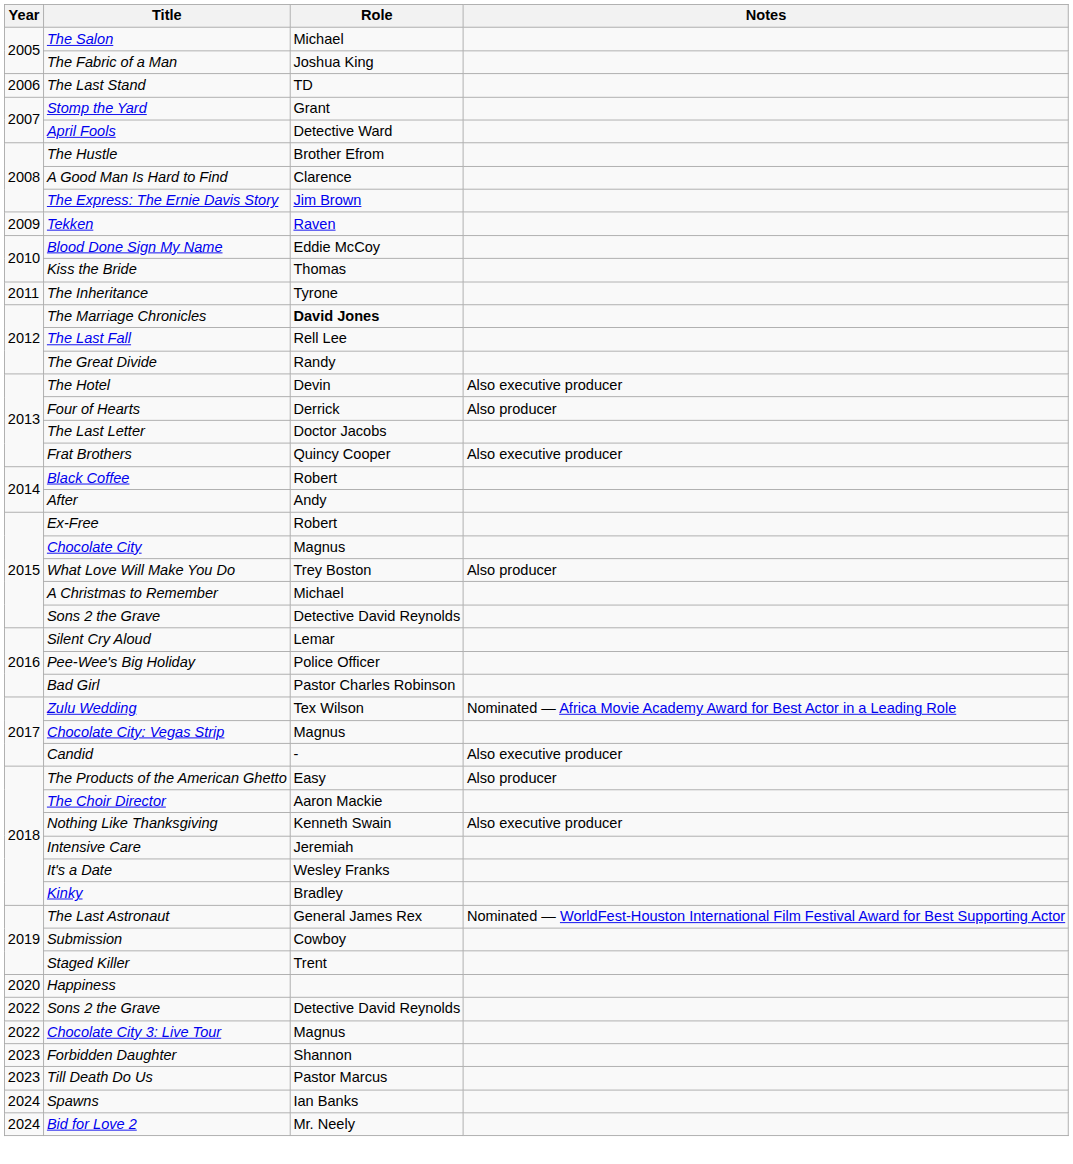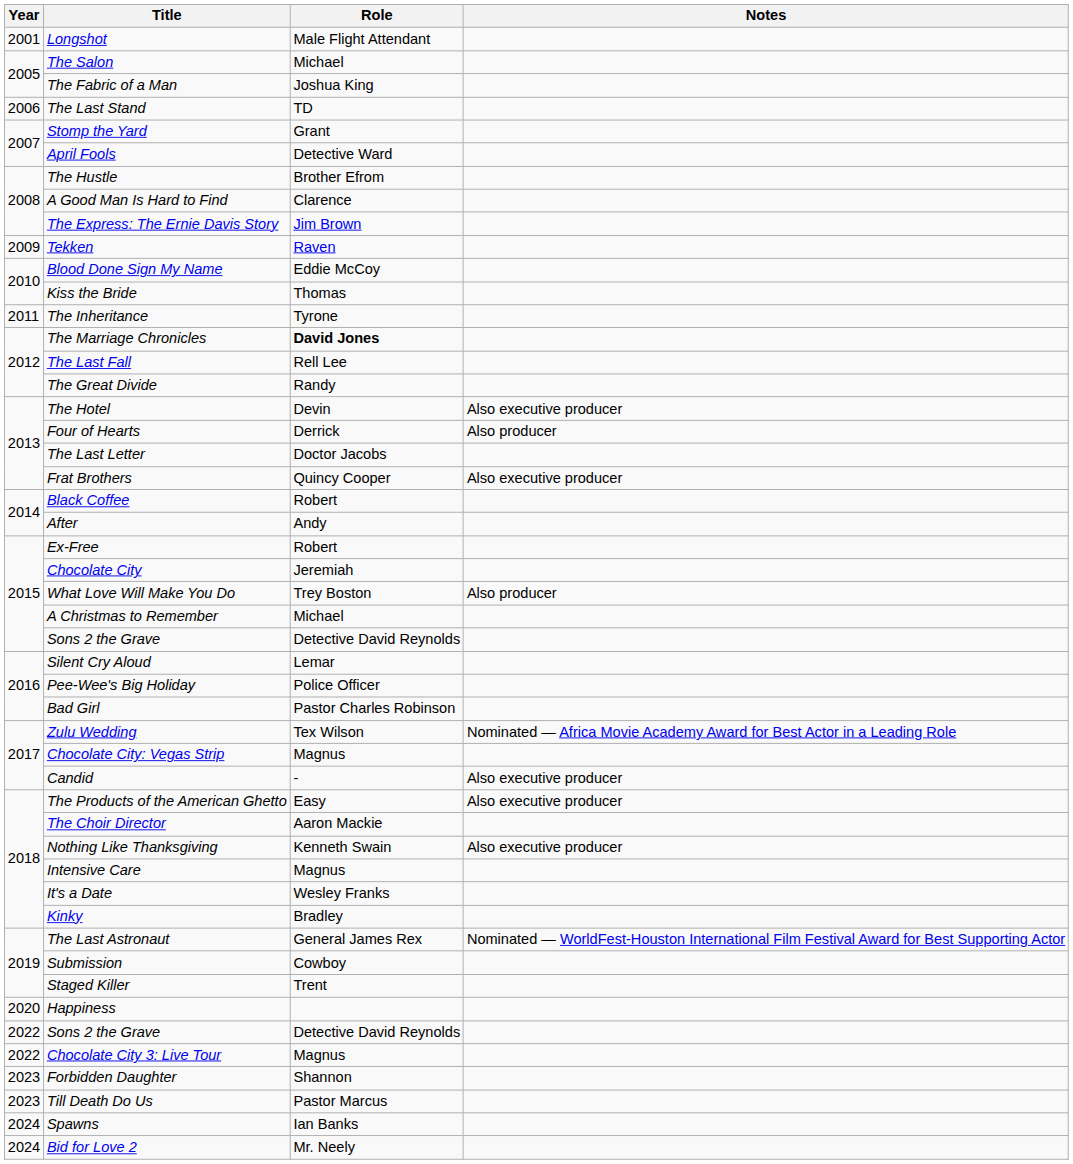 <table class="wikitable">
 <tr>
 <th>Year</th>
 <th>Title</th>
 <th>Role</th>
 <th>Notes</th>
+</tr>
+<tr>
+<td>2001</td>
+<td><em><a href='#'>Longshot</a></em></td>
+<td>Male Flight Attendant</td>
+<td></td>
 </tr>
 <tr>
 <td rowspan=2>2005</td>
 <td><em><a href='#'>The Salon</a></em></td>
 <td>Michael</td>
 <td></td>
 </tr>
 <tr>
 <td><em>The Fabric of a Man</em></td>
 <td>Joshua King</td>
 <td></td>
 </tr>
 <tr>
 <td>2006</td>
 <td><em>The Last Stand</em></td>
 <td>TD</td>
 <td></td>
 </tr>
 <tr>
 <td rowspan=2>2007</td>
 <td><em><a href='#'>Stomp the Yard</a></em></td>
 <td>Grant</td>
 <td></td>
 </tr>
 <tr>
 <td><em><a href='#'>April Fools</a></em></td>
 <td>Detective Ward</td>
 <td></td>
 </tr>
 <tr>
 <td rowspan=3>2008</td>
 <td><em>The Hustle</em></td>
 <td>Brother Efrom</td>
 <td></td>
 </tr>
 <tr>
 <td><em>A Good Man Is Hard to Find</em></td>
 <td>Clarence</td>
 <td></td>
 </tr>
 <tr>
 <td><em><a href='#'>The Express: The Ernie Davis Story</a></em></td>
 <td><a href='#'>Jim Brown</a></td>
 <td></td>
 </tr>
 <tr>
 <td>2009</td>
 <td><em><a href='#'>Tekken</a></em></td>
 <td><a href='#'>Raven</a></td>
 <td></td>
 </tr>
 <tr>
 <td rowspan=2>2010</td>
 <td><em><a href='#'>Blood Done Sign My Name</a></em></td>
 <td>Eddie McCoy</td>
 <td></td>
 </tr>
 <tr>
 <td><em>Kiss the Bride</em></td>
 <td>Thomas</td>
 <td></td>
 </tr>
 <tr>
 <td>2011</td>
 <td><em>The Inheritance</em></td>
 <td>Tyrone</td>
 <td></td>
 </tr>
 <tr>
 <td rowspan=3>2012</td>
 <td><em>The Marriage Chronicles</em></td>
 <td><strong>David Jones</strong></td>
 <td></td>
 </tr>
 <tr>
 <td><em><a href='#'>The Last Fall</a></em></td>
 <td>Rell Lee</td>
 <td></td>
 </tr>
 <tr>
 <td><em>The Great Divide</em></td>
 <td>Randy</td>
 <td></td>
 </tr>
 <tr>
 <td rowspan=4>2013</td>
 <td><em>The Hotel</em></td>
 <td>Devin</td>
 <td>Also executive producer</td>
 </tr>
 <tr>
 <td><em>Four of Hearts</em></td>
 <td>Derrick</td>
 <td>Also producer</td>
 </tr>
 <tr>
 <td><em>The Last Letter</em></td>
 <td>Doctor Jacobs</td>
 <td></td>
 </tr>
 <tr>
 <td><em>Frat Brothers</em></td>
 <td>Quincy Cooper</td>
 <td>Also executive producer</td>
 </tr>
 <tr>
 <td rowspan=2>2014</td>
 <td><em><a href='#'>Black Coffee</a></em></td>
 <td>Robert</td>
 <td></td>
 </tr>
 <tr>
 <td><em>After</em></td>
 <td>Andy</td>
 <td></td>
 </tr>
 <tr>
 <td rowspan=5>2015</td>
 <td><em>Ex-Free</em></td>
 <td>Robert</td>
 <td></td>
 </tr>
 <tr>
 <td><em><a href='#'>Chocolate City</a></em></td>
-<td>Magnus</td>
+<td>Jeremiah</td>
 <td></td>
 </tr>
 <tr>
 <td><em>What Love Will Make You Do</em></td>
 <td>Trey Boston</td>
 <td>Also producer</td>
 </tr>
 <tr>
 <td><em>A Christmas to Remember</em></td>
 <td>Michael</td>
 <td></td>
 </tr>
 <tr>
 <td><em>Sons 2 the Grave</em></td>
 <td>Detective David Reynolds</td>
 <td></td>
 </tr>
 <tr>
 <td rowspan=3>2016</td>
 <td><em>Silent Cry Aloud</em></td>
 <td>Lemar</td>
 <td></td>
 </tr>
 <tr>
 <td><em>Pee-Wee's Big Holiday</em></td>
 <td>Police Officer</td>
 <td></td>
 </tr>
 <tr>
 <td><em>Bad Girl</em></td>
 <td>Pastor Charles Robinson</td>
 <td></td>
 </tr>
 <tr>
 <td rowspan=3>2017</td>
 <td><em><a href='#'>Zulu Wedding</a></em></td>
 <td>Tex Wilson</td>
 <td>Nominated — <a href='#'>Africa Movie Academy Award for Best Actor in a Leading Role</a></td>
 </tr>
 <tr>
 <td><em><a href='#'>Chocolate City: Vegas Strip</a></em></td>
 <td>Magnus</td>
 <td></td>
 </tr>
 <tr>
 <td><em>Candid</em></td>
 <td>-</td>
 <td>Also executive producer</td>
 </tr>
 <tr>
 <td rowspan=6>2018</td>
 <td><em>The Products of the American Ghetto</em></td>
 <td>Easy</td>
-<td>Also producer</td>
+<td>Also executive producer</td>
 </tr>
 <tr>
 <td><em><a href='#'>The Choir Director</a></em></td>
 <td>Aaron Mackie</td>
 <td></td>
 </tr>
 <tr>
 <td><em>Nothing Like Thanksgiving</em></td>
 <td>Kenneth Swain</td>
 <td>Also executive producer</td>
 </tr>
 <tr>
 <td><em>Intensive Care</em></td>
-<td>Jeremiah</td>
+<td>Magnus</td>
 <td></td>
 </tr>
 <tr>
 <td><em>It's a Date</em></td>
 <td>Wesley Franks</td>
 <td></td>
 </tr>
 <tr>
 <td><em><a href='#'>Kinky</a></em></td>
 <td>Bradley</td>
 <td></td>
 </tr>
 <tr>
 <td rowspan=3>2019</td>
 <td><em>The Last Astronaut</em></td>
 <td>General James Rex</td>
 <td>Nominated — <a href='#'>WorldFest-Houston International Film Festival Award for Best Supporting Actor</a></td>
 </tr>
 <tr>
 <td><em>Submission</em></td>
 <td>Cowboy</td>
 <td></td>
 </tr>
 <tr>
 <td><em>Staged Killer</em></td>
 <td>Trent</td>
 <td></td>
 </tr>
 <tr>
 <td>2020</td>
 <td><em>Happiness</em></td>
 <td></td>
 <td></td>
 </tr>
 <tr>
 <td>2022</td>
 <td><em>Sons 2 the Grave</em></td>
 <td>Detective David Reynolds</td>
 <td></td>
 </tr>
 <tr>
 <td>2022</td>
 <td><em><a href='#'>Chocolate City 3: Live Tour</a></em></td>
 <td>Magnus</td>
 <td></td>
 </tr>
 <tr>
 <td>2023</td>
 <td><em>Forbidden Daughter</em></td>
 <td>Shannon</td>
 <td></td>
 </tr>
 <tr>
 <td>2023</td>
 <td><em>Till Death Do Us</em></td>
 <td>Pastor Marcus</td>
 <td></td>
 </tr>
 <tr>
 <td>2024</td>
 <td><em>Spawns</em></td>
 <td>Ian Banks</td>
 <td></td>
 </tr>
 <tr>
 <td>2024</td>
 <td><em><a href='#'>Bid for Love 2</a></em></td>
 <td>Mr. Neely</td>
 <td></td>
 </tr>
 </table>
